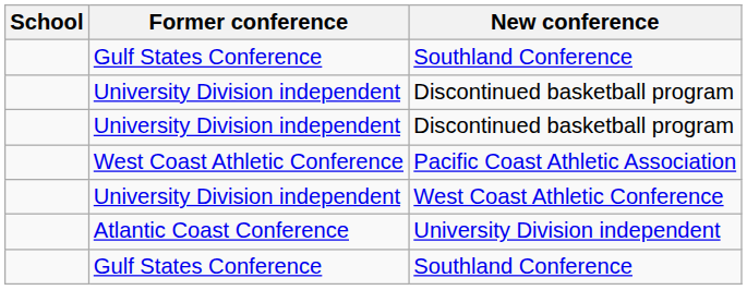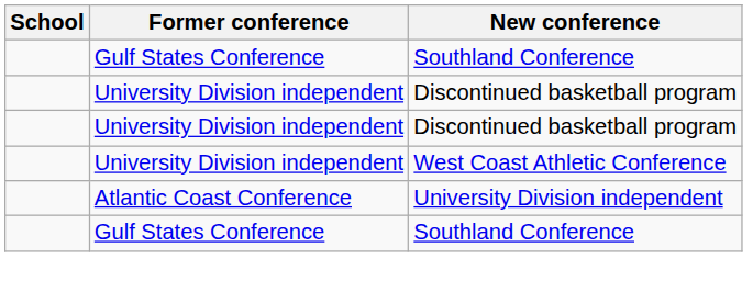 <table class="wikitable sortable">
 <tr>
 <th>School</th>
 <th>Former conference</th>
 <th>New conference</th>
 </tr>
 <tr>
 <td></td>
 <td><a href='#'>Gulf States Conference</a></td>
 <td><a href='#'>Southland Conference</a></td>
 </tr>
 <tr>
 <td></td>
 <td><a href='#'>University Division independent</a></td>
 <td>Discontinued basketball program</td>
 </tr>
 <tr>
 <td></td>
 <td><a href='#'>University Division independent</a></td>
 <td>Discontinued basketball program</td>
 </tr>
 <tr>
 <td></td>
-<td><a href='#'>West Coast Athletic Conference</a></td>
-<td><a href='#'>Pacific Coast Athletic Association</a></td>
-</tr>
-<tr>
-<td></td>
 <td><a href='#'>University Division independent</a></td>
 <td><a href='#'>West Coast Athletic Conference</a></td>
 </tr>
 <tr>
 <td></td>
 <td><a href='#'>Atlantic Coast Conference</a></td>
 <td><a href='#'>University Division independent</a></td>
 </tr>
 <tr>
 <td></td>
 <td><a href='#'>Gulf States Conference</a></td>
 <td><a href='#'>Southland Conference</a></td>
 </tr>
 </table>
